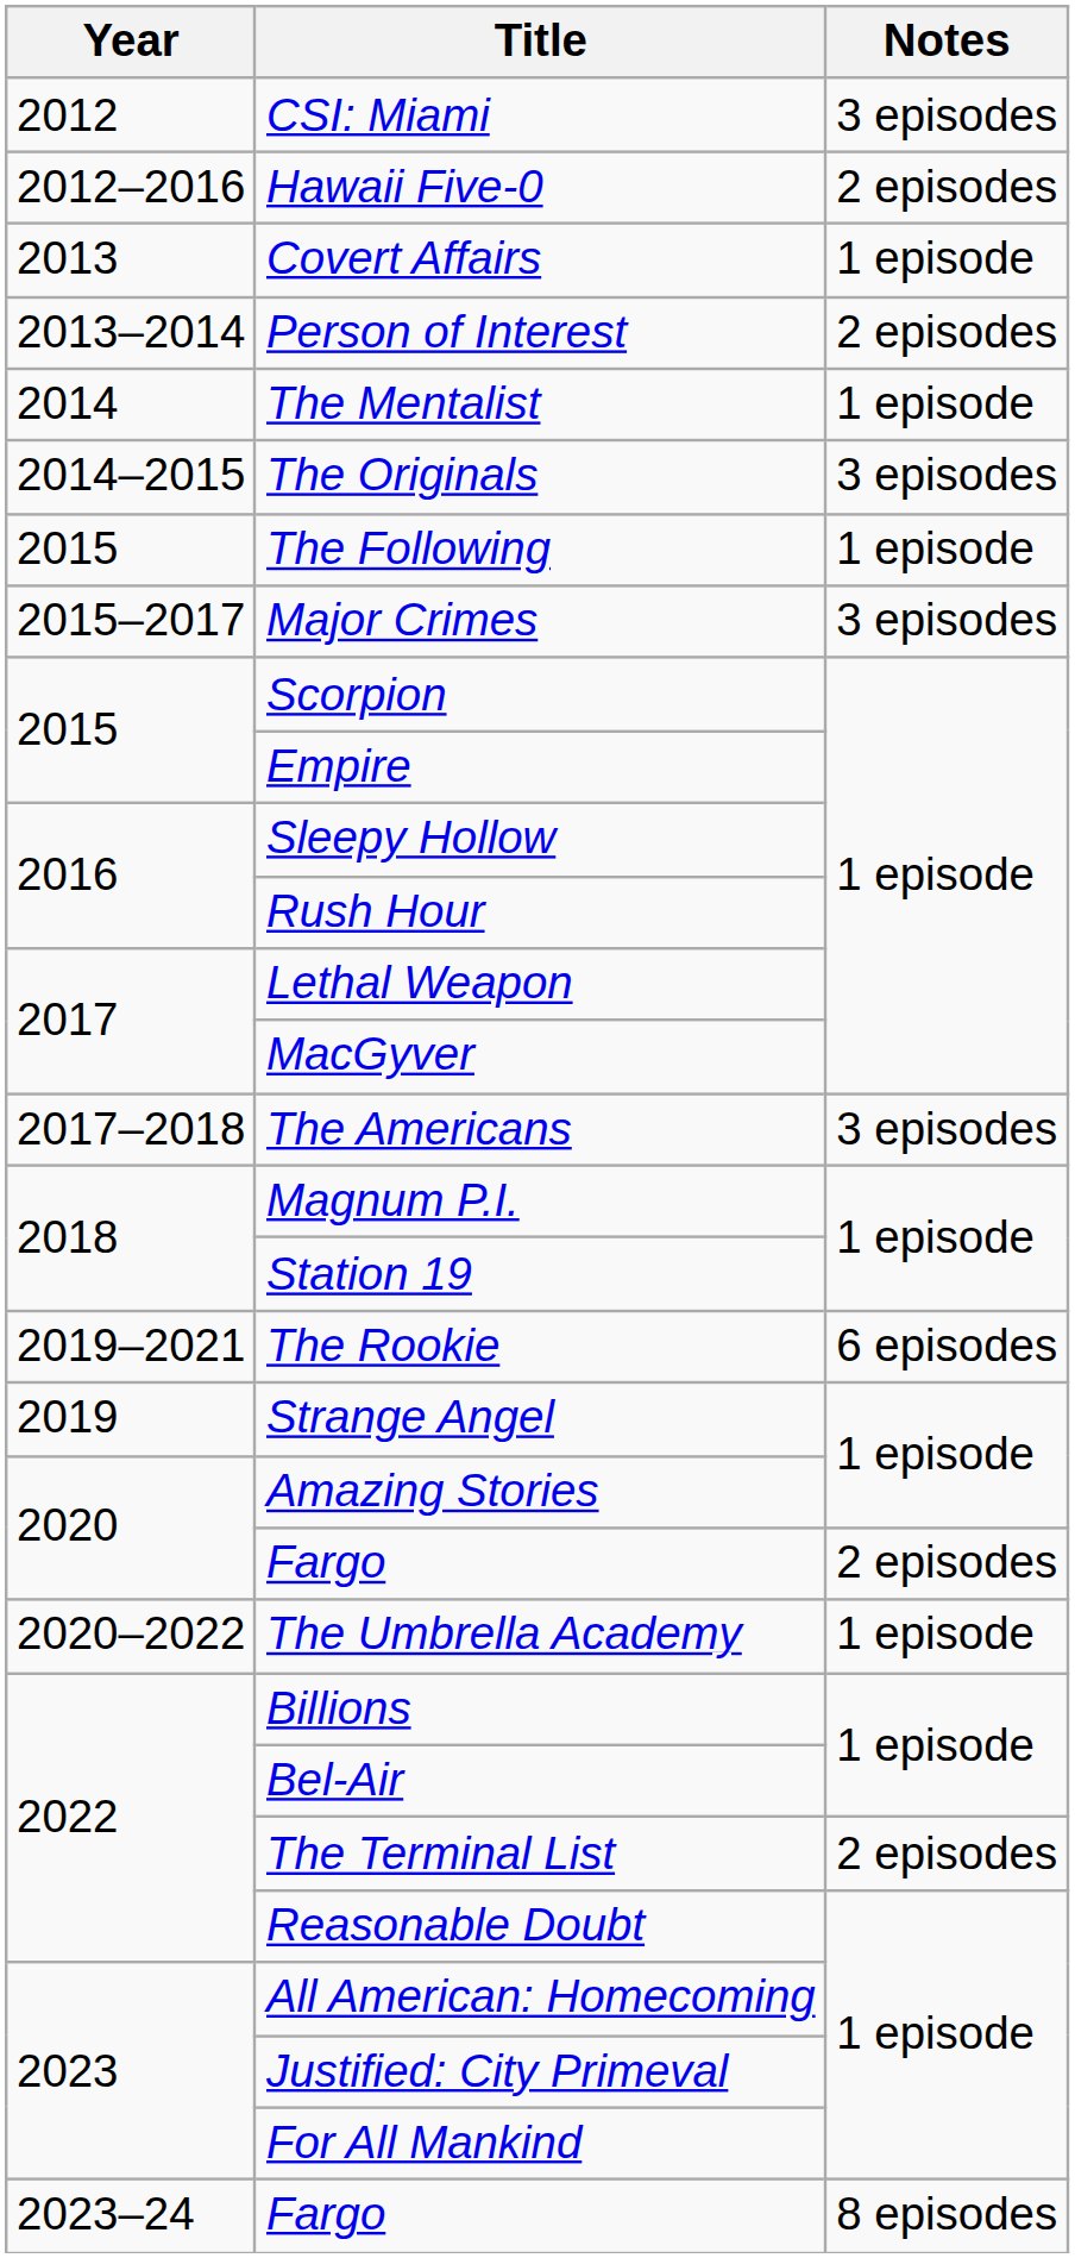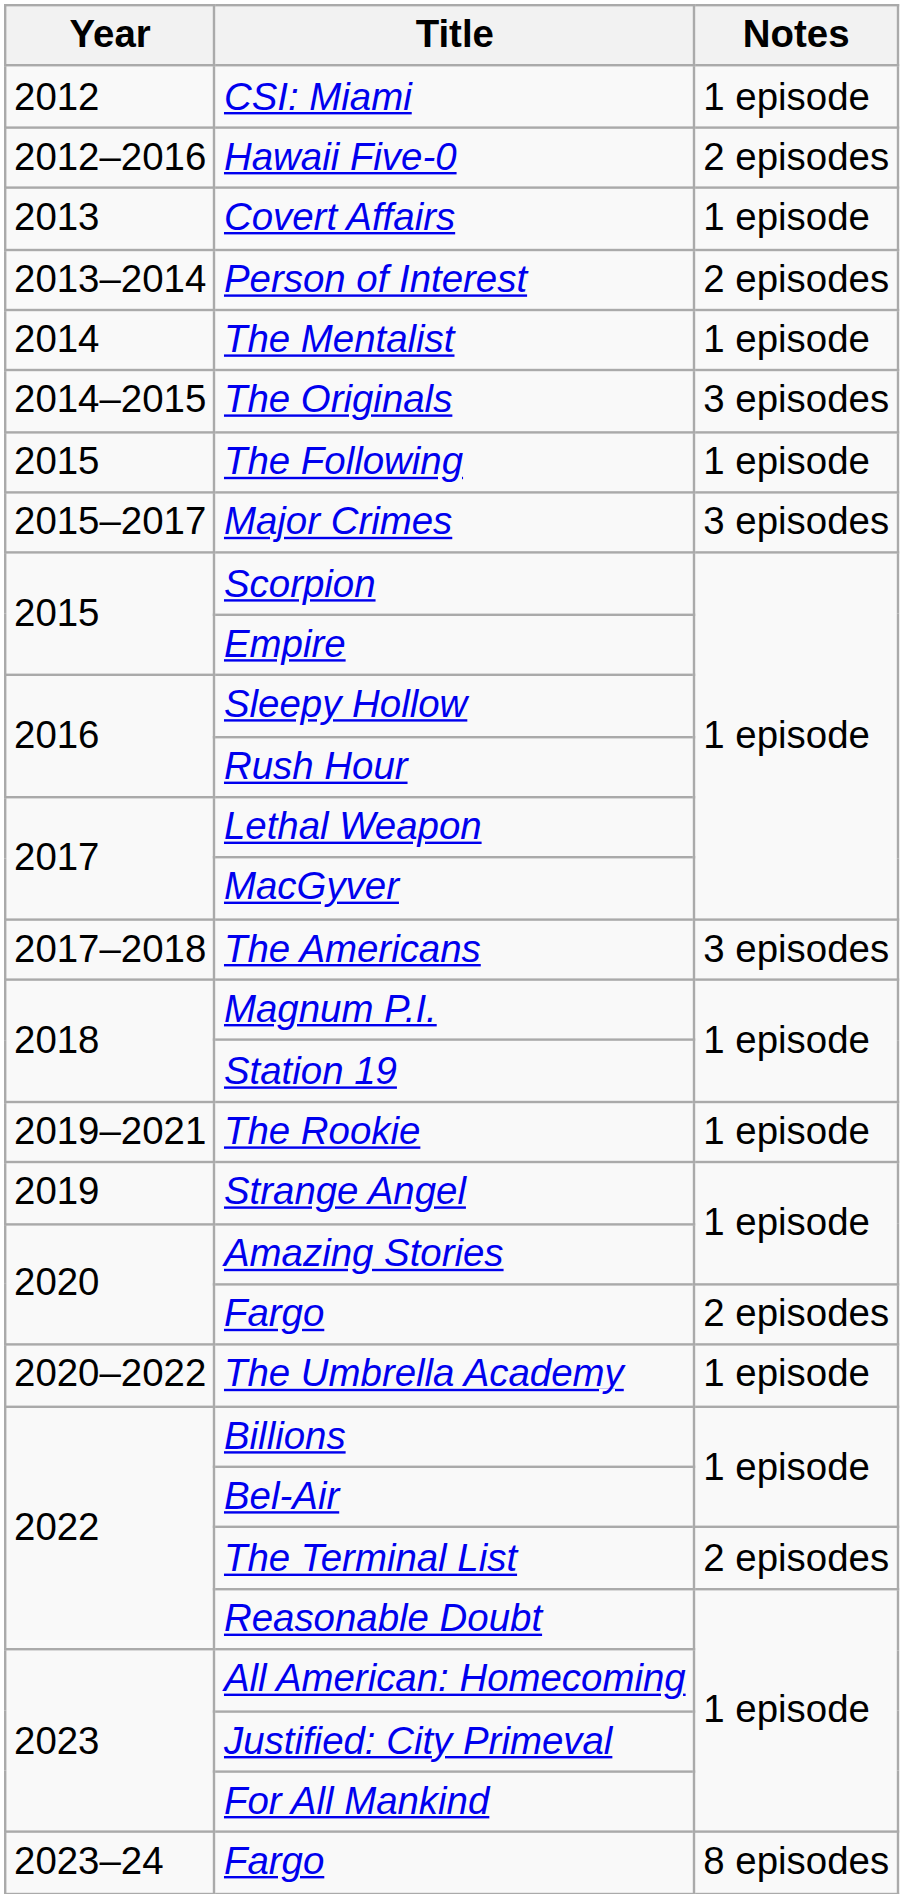 <table class="wikitable">
 <tr>
 <th>Year</th>
 <th>Title</th>
 <th>Notes</th>
 </tr>
 <tr>
 <td>2012</td>
 <td><em><a href='#'>CSI: Miami</a></em></td>
-<td>3 episodes</td>
+<td>1 episode</td>
 </tr>
 <tr>
 <td>2012–2016</td>
 <td><em><a href='#'>Hawaii Five-0</a></em></td>
 <td>2 episodes</td>
 </tr>
 <tr>
 <td>2013</td>
 <td><em><a href='#'>Covert Affairs</a></em></td>
 <td>1 episode</td>
 </tr>
 <tr>
 <td>2013–2014</td>
 <td><em><a href='#'>Person of Interest</a></em></td>
 <td>2 episodes</td>
 </tr>
 <tr>
 <td>2014</td>
 <td><em><a href='#'>The Mentalist</a></em></td>
 <td>1 episode</td>
 </tr>
 <tr>
 <td>2014–2015</td>
 <td><em><a href='#'>The Originals</a></em></td>
 <td>3 episodes</td>
 </tr>
 <tr>
 <td>2015</td>
 <td><em><a href='#'>The Following</a></em></td>
 <td>1 episode</td>
 </tr>
 <tr>
 <td>2015–2017</td>
 <td><em><a href='#'>Major Crimes</a></em></td>
 <td>3 episodes</td>
 </tr>
 <tr>
 <td rowspan="2">2015</td>
 <td><em><a href='#'>Scorpion</a></em></td>
 <td rowspan="6">1 episode</td>
 </tr>
 <tr>
 <td><em><a href='#'>Empire</a></em></td>
 </tr>
 <tr>
 <td rowspan="2">2016</td>
 <td><em><a href='#'>Sleepy Hollow</a></em></td>
 </tr>
 <tr>
 <td><em><a href='#'>Rush Hour</a></em></td>
 </tr>
 <tr>
 <td rowspan="2">2017</td>
 <td><em><a href='#'>Lethal Weapon</a></em></td>
 </tr>
 <tr>
 <td><em><a href='#'>MacGyver</a></em></td>
 </tr>
 <tr>
 <td>2017–2018</td>
 <td><em><a href='#'>The Americans</a></em></td>
 <td>3 episodes</td>
 </tr>
 <tr>
 <td rowspan="2">2018</td>
 <td><em><a href='#'>Magnum P.I.</a></em></td>
 <td rowspan="2">1 episode</td>
 </tr>
 <tr>
 <td><em><a href='#'>Station 19</a></em></td>
 </tr>
 <tr>
 <td>2019–2021</td>
 <td><em><a href='#'>The Rookie</a></em></td>
-<td>6 episodes</td>
+<td>1 episode</td>
 </tr>
 <tr>
 <td>2019</td>
 <td><em><a href='#'>Strange Angel</a></em></td>
 <td rowspan=2>1 episode</td>
 </tr>
 <tr>
 <td rowspan=2>2020</td>
 <td><em><a href='#'>Amazing Stories</a></em></td>
 </tr>
 <tr>
 <td><em><a href='#'>Fargo</a></em></td>
 <td>2 episodes</td>
 </tr>
 <tr>
 <td>2020–2022</td>
 <td><em><a href='#'>The Umbrella Academy</a></em></td>
 <td>1 episode</td>
 </tr>
 <tr>
 <td rowspan=4>2022</td>
 <td><em><a href='#'>Billions</a></em></td>
 <td rowspan="2">1 episode</td>
 </tr>
 <tr>
 <td><em><a href='#'>Bel-Air</a></em></td>
 </tr>
 <tr>
 <td><em><a href='#'>The Terminal List</a></em></td>
 <td>2 episodes</td>
 </tr>
 <tr>
 <td><em><a href='#'>Reasonable Doubt</a></em></td>
 <td rowspan="4">1 episode</td>
 </tr>
 <tr>
 <td rowspan="3">2023</td>
 <td><em><a href='#'>All American: Homecoming</a></em></td>
 </tr>
 <tr>
 <td><em><a href='#'>Justified: City Primeval</a></em></td>
 </tr>
 <tr>
 <td><em><a href='#'>For All Mankind</a></em></td>
 </tr>
 <tr>
 <td>2023–24</td>
 <td><em><a href='#'>Fargo</a></em></td>
 <td>8 episodes</td>
 </tr>
 </table>
